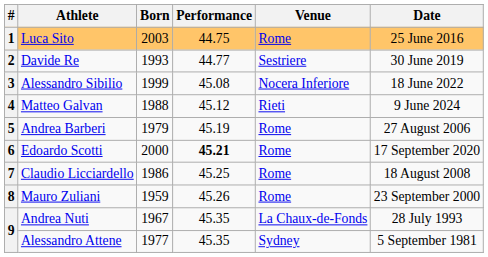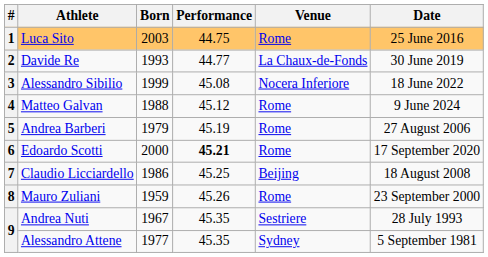 <table class="wikitable" style="font-size:90%; text-align:center;">
 <tr>
 <th>#</th>
 <th>Athlete</th>
 <th>Born</th>
 <th>Performance</th>
 <th>Venue</th>
 <th>Date</th>
 </tr>
 <tr bgcolor=ffc569>
 <th>1</th>
 <td align=left><a href='#'>Luca Sito</a></td>
 <td>2003</td>
 <td>44.75</td>
 <td align=left> <a href='#'>Rome</a></td>
 <td>25 June 2016</td>
 </tr>
 <tr>
 <th>2</th>
 <td align=left><a href='#'>Davide Re</a></td>
 <td>1993</td>
 <td>44.77</td>
-<td align=left> <a href='#'>Sestriere</a></td>
+<td align=left> <a href='#'>La Chaux-de-Fonds</a></td>
 <td>30 June 2019</td>
 </tr>
 <tr>
 <th>3</th>
 <td align=left><a href='#'>Alessandro Sibilio</a></td>
 <td>1999</td>
 <td>45.08</td>
 <td align=left> <a href='#'>Nocera Inferiore</a></td>
 <td>18 June 2022</td>
 </tr>
 <tr>
 <th>4</th>
 <td align=left><a href='#'>Matteo Galvan</a></td>
 <td>1988</td>
 <td>45.12</td>
-<td align=left> <a href='#'>Rieti</a></td>
+<td align=left> <a href='#'>Rome</a></td>
 <td>9 June 2024</td>
 </tr>
 <tr>
 <th>5</th>
 <td align=left><a href='#'>Andrea Barberi</a></td>
 <td>1979</td>
 <td>45.19</td>
 <td align=left> <a href='#'>Rome</a></td>
 <td>27 August 2006</td>
 </tr>
 <tr>
 <th>6</th>
 <td align=left><a href='#'>Edoardo Scotti</a></td>
 <td>2000</td>
 <td><strong>45.21</strong></td>
 <td align=left> <a href='#'>Rome</a></td>
 <td>17 September 2020</td>
 </tr>
 <tr>
 <th>7</th>
 <td align=left><a href='#'>Claudio Licciardello</a></td>
 <td>1986</td>
 <td>45.25</td>
-<td align=left> <a href='#'>Rome</a></td>
+<td align=left> <a href='#'>Beijing</a></td>
 <td>18 August 2008</td>
 </tr>
 <tr>
 <th>8</th>
 <td align=left><a href='#'>Mauro Zuliani</a></td>
 <td>1959</td>
 <td>45.26</td>
 <td align=left> <a href='#'>Rome</a></td>
 <td>23 September 2000</td>
 </tr>
 <tr>
 <th rowspan=2>9</th>
 <td align=left><a href='#'>Andrea Nuti</a></td>
 <td>1967</td>
 <td>45.35</td>
-<td align=left> <a href='#'>La Chaux-de-Fonds</a></td>
+<td align=left> <a href='#'>Sestriere</a></td>
 <td>28 July 1993</td>
 </tr>
 <tr>
 <td align=left><a href='#'>Alessandro Attene</a></td>
 <td>1977</td>
 <td>45.35</td>
 <td align=left> <a href='#'>Sydney</a></td>
 <td>5 September 1981</td>
 </tr>
 </table>
